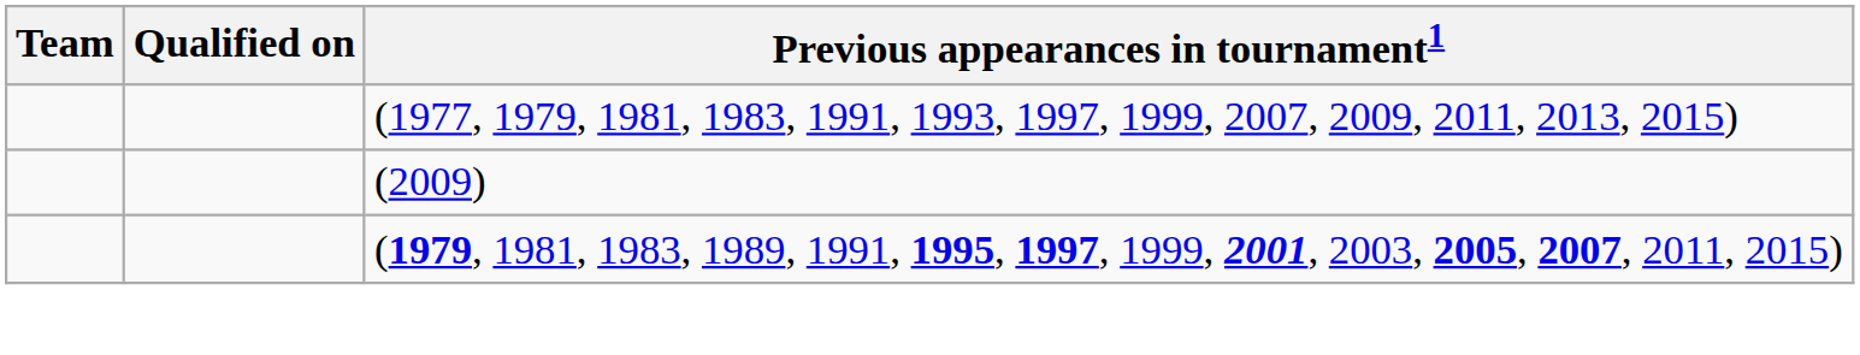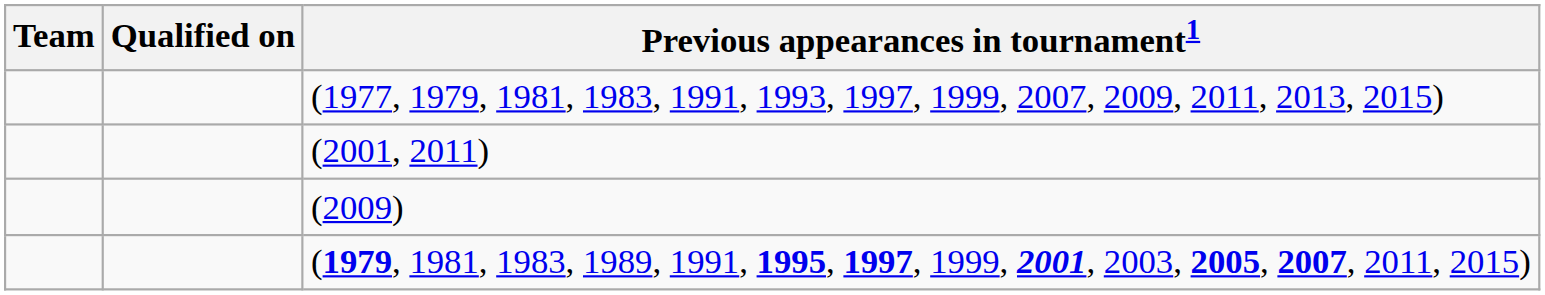 <table class="wikitable sortable" style="text-align: left;">
 <tr>
 <th>Team</th>
 <th>Qualified on</th>
 <th>Previous appearances in tournament<sup><strong><a href='#'>1</a></strong></sup></th>
 </tr>
 <tr>
 <td></td>
 <td></td>
 <td> (<a href='#'>1977</a>, <a href='#'>1979</a>, <a href='#'>1981</a>, <a href='#'>1983</a>, <a href='#'>1991</a>, <a href='#'>1993</a>, <a href='#'>1997</a>, <a href='#'>1999</a>, <a href='#'>2007</a>, <a href='#'>2009</a>, <a href='#'>2011</a>, <a href='#'>2013</a>, <a href='#'>2015</a>)</td>
 </tr>
 <tr>
 <td></td>
 <td></td>
+<td> (<a href='#'>2001</a>, <a href='#'>2011</a>)</td>
+</tr>
+<tr>
+<td></td>
+<td></td>
 <td> (<a href='#'>2009</a>)</td>
 </tr>
 <tr>
 <td></td>
 <td></td>
 <td> (<strong><a href='#'>1979</a></strong>, <a href='#'>1981</a>, <a href='#'>1983</a>, <a href='#'>1989</a>, <a href='#'>1991</a>, <strong><a href='#'>1995</a></strong>, <strong><a href='#'>1997</a></strong>, <a href='#'>1999</a>, <strong><em><a href='#'>2001</a></em></strong>, <a href='#'>2003</a>, <strong><a href='#'>2005</a></strong>, <strong><a href='#'>2007</a></strong>, <a href='#'>2011</a>, <a href='#'>2015</a>)</td>
 </tr>
 </table>
